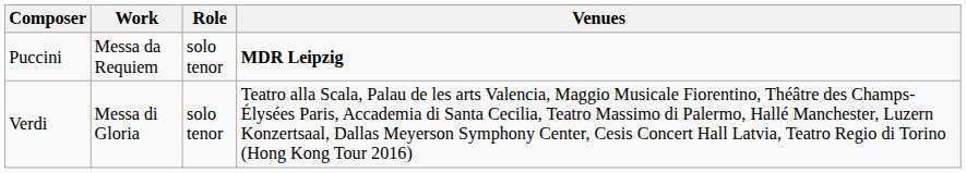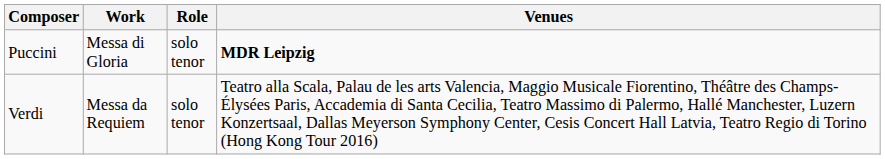 <table class="wikitable">
 <tr>
 <th>Composer</th>
 <th>Work</th>
 <th>Role</th>
 <th>Venues</th>
 </tr>
 <tr>
 <td>Puccini</td>
-<td>Messa da Requiem</td>
+<td>Messa di Gloria</td>
 <td>solo tenor</td>
 <td><strong>MDR Leipzig</strong></td>
 </tr>
 <tr>
 <td>Verdi</td>
-<td>Messa di Gloria</td>
+<td>Messa da Requiem</td>
 <td>solo tenor</td>
 <td>Teatro alla Scala, Palau de les arts Valencia, Maggio Musicale Fiorentino, Théâtre des Champs-Élysées Paris, Accademia di Santa Cecilia, Teatro Massimo di Palermo, Hallé Manchester, Luzern Konzertsaal, Dallas Meyerson Symphony Center, Cesis Concert Hall Latvia, Teatro Regio di Torino (Hong Kong Tour 2016)</td>
 </tr>
 </table>
